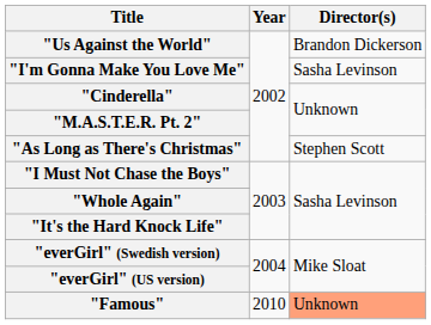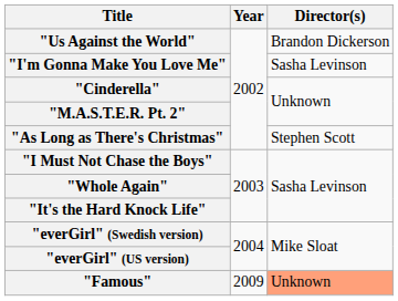 <table class="wikitable plainrowheaders">
 <tr>
 <th scope="col">Title</th>
 <th scope="col">Year</th>
 <th scope="col">Director(s)</th>
 </tr>
 <tr>
 <th scope="row">"Us Against the World"</th>
 <td rowspan="5">2002</td>
 <td>Brandon Dickerson</td>
 </tr>
 <tr>
 <th scope="row">"I'm Gonna Make You Love Me"</th>
 <td>Sasha Levinson</td>
 </tr>
 <tr>
 <th scope="row">"Cinderella"</th>
 <td rowspan="2">Unknown</td>
 </tr>
 <tr>
 <th scope="row">"M.A.S.T.E.R. Pt. 2"</th>
 </tr>
 <tr>
 <th scope="row">"As Long as There's Christmas"</th>
 <td>Stephen Scott</td>
 </tr>
 <tr>
 <th scope="row">"I Must Not Chase the Boys"</th>
 <td rowspan="3">2003</td>
 <td rowspan="3">Sasha Levinson</td>
 </tr>
 <tr>
 <th scope="row">"Whole Again"</th>
 </tr>
 <tr>
 <th scope="row">"It's the Hard Knock Life"</th>
 </tr>
 <tr>
 <th scope="row">"everGirl" <small>(Swedish version)</small></th>
 <td rowspan="2">2004</td>
 <td rowspan="2">Mike Sloat</td>
 </tr>
 <tr>
 <th scope="row">"everGirl" <small>(US version)</small></th>
 </tr>
 <tr>
 <th scope="row">"Famous"</th>
-<td>2010</td>
+<td>2009</td>
 <td style="background: lightsalmon;">Unknown</td>
 </tr>
 </table>
